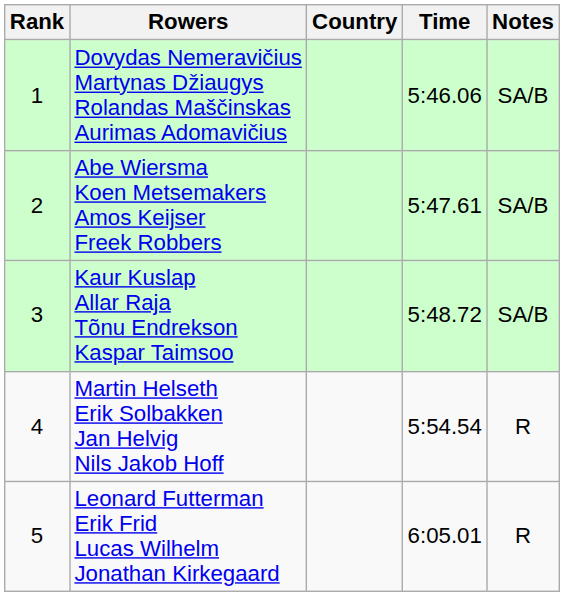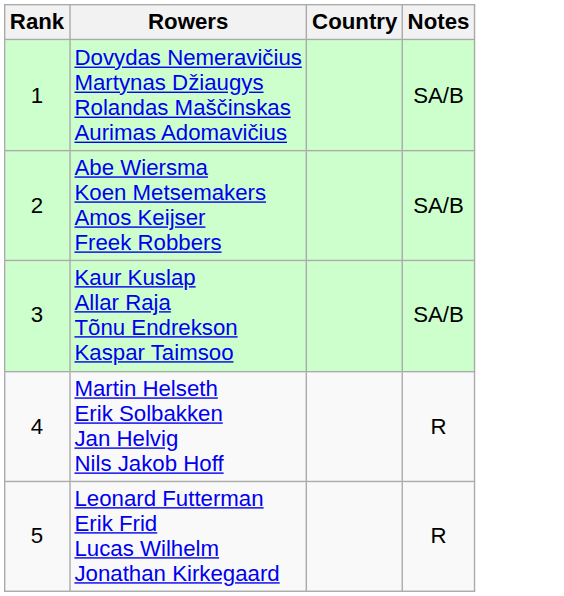 <table class="wikitable" style="text-align:center">
 <tr>
 <th>Rank</th>
 <th>Rowers</th>
 <th>Country</th>
-<th>Time</th>
 <th>Notes</th>
 </tr>
 <tr bgcolor=ccffcc>
 <td>1</td>
 <td align="left"><a href='#'>Dovydas Nemeravičius</a><br><a href='#'>Martynas Džiaugys</a><br><a href='#'>Rolandas Maščinskas</a><br><a href='#'>Aurimas Adomavičius</a></td>
 <td align="left"></td>
-<td>5:46.06</td>
 <td>SA/B</td>
 </tr>
 <tr bgcolor=ccffcc>
 <td>2</td>
 <td align="left"><a href='#'>Abe Wiersma</a><br><a href='#'>Koen Metsemakers</a><br><a href='#'>Amos Keijser</a><br><a href='#'>Freek Robbers</a></td>
 <td align="left"></td>
-<td>5:47.61</td>
 <td>SA/B</td>
 </tr>
 <tr bgcolor=ccffcc>
 <td>3</td>
 <td align="left"><a href='#'>Kaur Kuslap</a><br><a href='#'>Allar Raja</a><br><a href='#'>Tõnu Endrekson</a><br><a href='#'>Kaspar Taimsoo</a></td>
 <td align="left"></td>
-<td>5:48.72</td>
 <td>SA/B</td>
 </tr>
 <tr>
 <td>4</td>
 <td align="left"><a href='#'>Martin Helseth</a><br><a href='#'>Erik Solbakken</a><br><a href='#'>Jan Helvig</a><br><a href='#'>Nils Jakob Hoff</a></td>
 <td align="left"></td>
-<td>5:54.54</td>
 <td>R</td>
 </tr>
 <tr>
 <td>5</td>
 <td align="left"><a href='#'>Leonard Futterman</a><br><a href='#'>Erik Frid</a><br><a href='#'>Lucas Wilhelm</a><br><a href='#'>Jonathan Kirkegaard</a></td>
 <td align="left"></td>
-<td>6:05.01</td>
 <td>R</td>
 </tr>
 </table>
